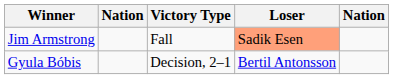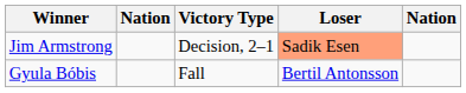 <table class="wikitable sortable" style="text-align:left;">
 <tr>
 <th>Winner</th>
 <th>Nation</th>
 <th>Victory Type</th>
 <th>Loser</th>
 <th>Nation</th>
 </tr>
 <tr>
 <td><a href='#'>Jim Armstrong</a></td>
 <td></td>
-<td>Fall</td>
+<td>Decision, 2–1</td>
 <td style="background: lightsalmon;">Sadik Esen</td>
 <td></td>
 </tr>
 <tr>
 <td><a href='#'>Gyula Bóbis</a></td>
 <td></td>
-<td>Decision, 2–1</td>
+<td>Fall</td>
 <td><a href='#'>Bertil Antonsson</a></td>
 <td></td>
 </tr>
 </table>
